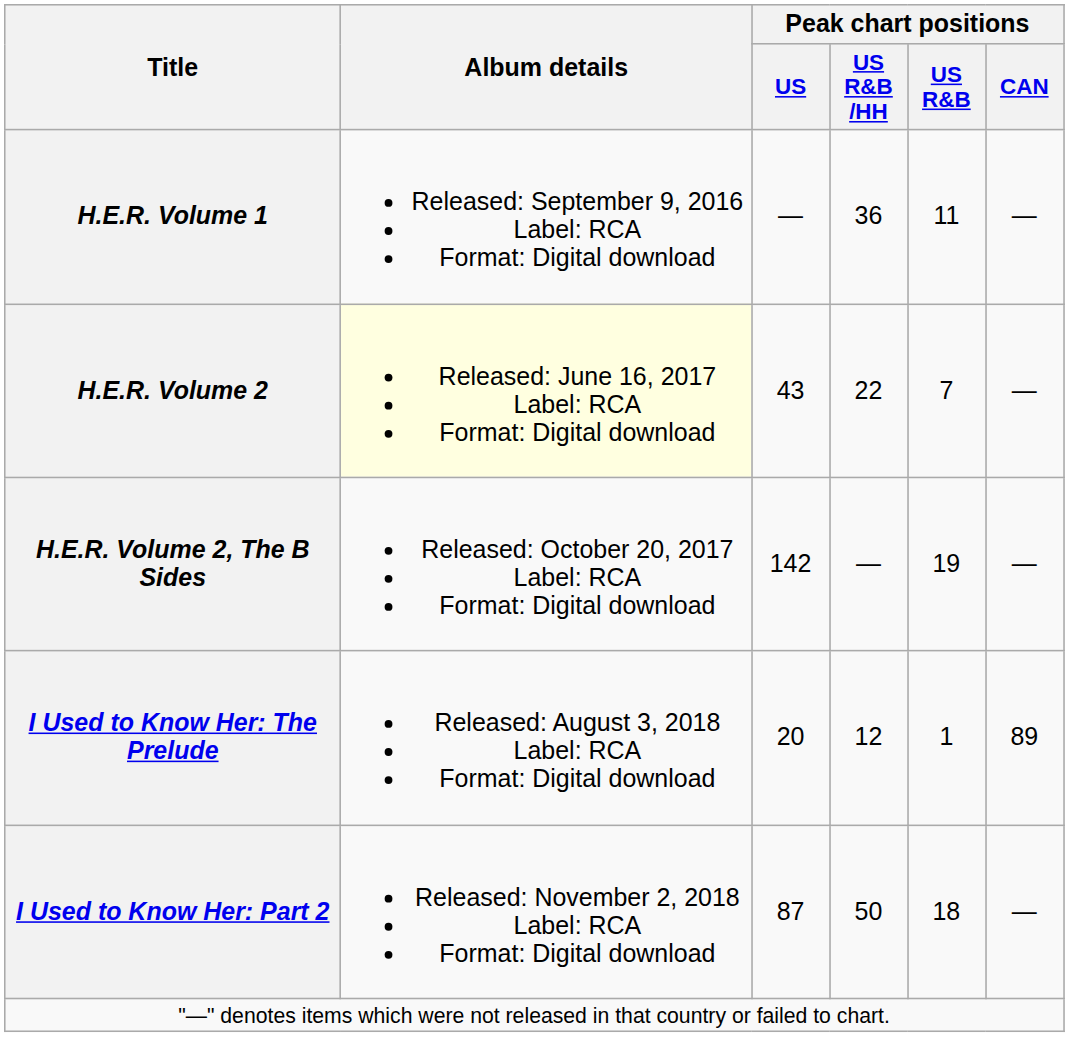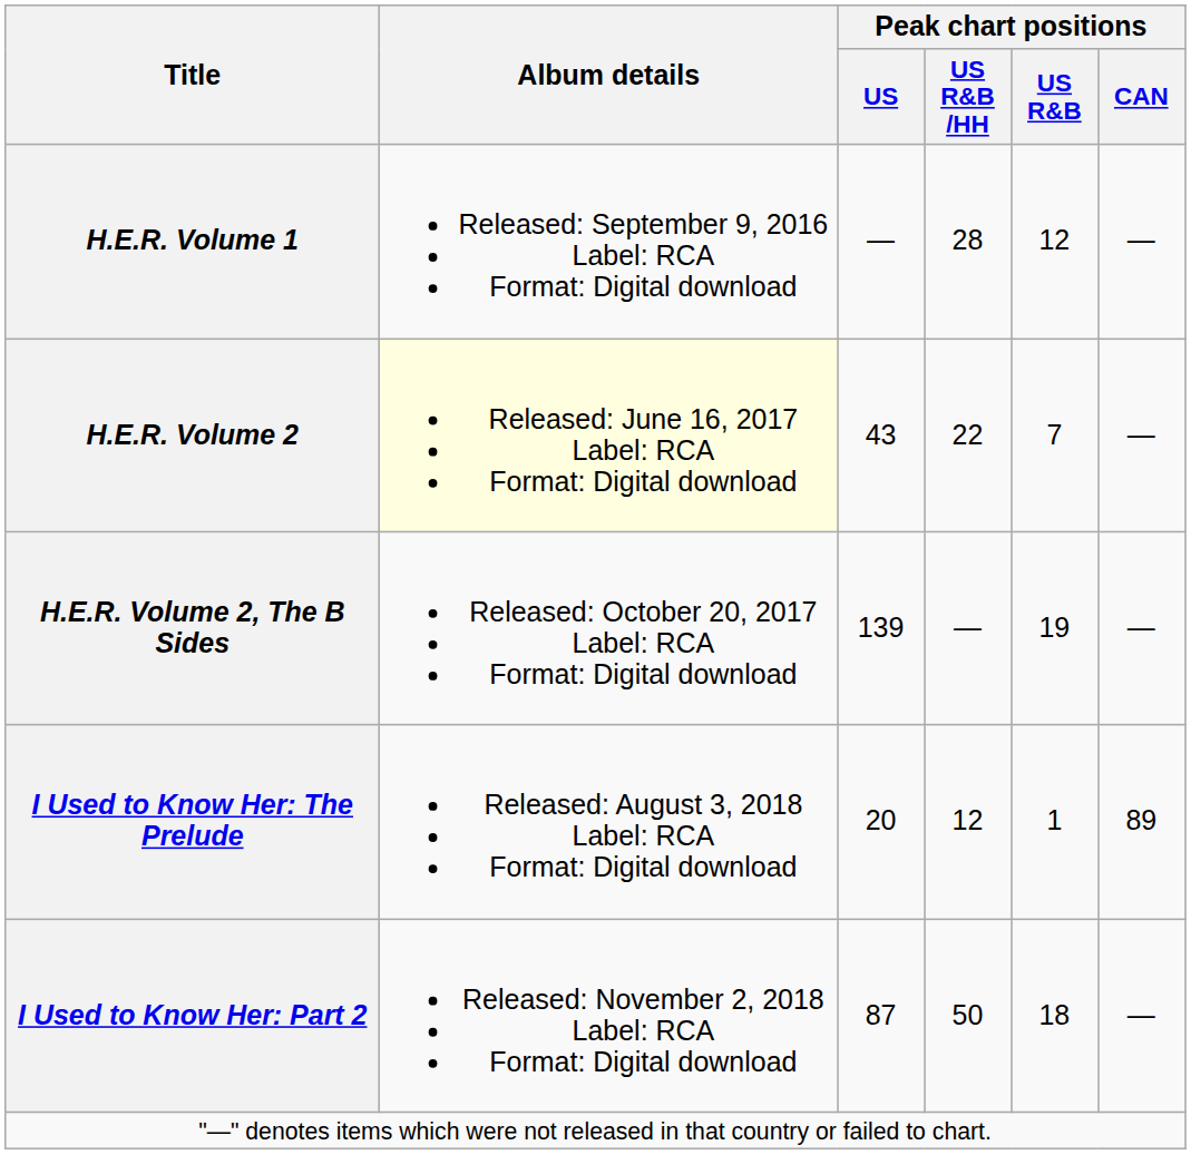 <table class="wikitable plainrowheaders" style="text-align:center;">
 <tr>
 <th scope="col" rowspan="2" style="width:13em;">Title</th>
 <th scope="col" rowspan="2" style="width:16em;">Album details</th>
 <th scope="col" colspan="4">Peak chart positions</th>
 </tr>
 <tr>
 <th scope="col" style="width:3em;font-size:90%;"><a href='#'>US</a><br></th>
 <th scope="col" style="width:3em;font-size:90%;"><a href='#'>US<br>R&B<br>/HH</a><br></th>
 <th scope="col" style="width:3em;font-size:90%;"><a href='#'>US<br>R&B</a><br></th>
 <th scope="col" style="width:3em;font-size:90%;"><a href='#'>CAN</a><br></th>
 </tr>
 <tr>
 <th scope="row"><em>H.E.R. Volume 1</em></th>
 <td><br><ul><li>Released: September 9, 2016</li><li>Label: RCA</li><li>Format: Digital download</li></ul></td>
 <td>—</td>
-<td>36</td>
-<td>11</td>
+<td>28</td>
+<td>12</td>
 <td>—</td>
 </tr>
 <tr>
 <th scope="row"><em>H.E.R. Volume 2</em></th>
 <td style="background: lightyellow;"><br><ul><li>Released: June 16, 2017</li><li>Label: RCA</li><li>Format: Digital download</li></ul></td>
 <td>43</td>
 <td>22</td>
 <td>7</td>
 <td>—</td>
 </tr>
 <tr>
 <th scope="row"><em>H.E.R. Volume 2, The B Sides</em></th>
 <td><br><ul><li>Released: October 20, 2017</li><li>Label: RCA</li><li>Format: Digital download</li></ul></td>
-<td>142</td>
+<td>139</td>
 <td>—</td>
 <td>19</td>
 <td>—</td>
 </tr>
 <tr>
 <th scope="row"><em><a href='#'>I Used to Know Her: The Prelude</a></em></th>
 <td><br><ul><li>Released: August 3, 2018</li><li>Label: RCA</li><li>Format: Digital download</li></ul></td>
 <td>20</td>
 <td>12</td>
 <td>1</td>
 <td>89</td>
 </tr>
 <tr>
 <th scope="row"><em><a href='#'>I Used to Know Her: Part 2</a></em></th>
 <td><br><ul><li>Released: November 2, 2018</li><li>Label: RCA</li><li>Format: Digital download</li></ul></td>
 <td>87</td>
 <td>50</td>
 <td>18</td>
 <td>—</td>
 </tr>
 <tr>
 <td colspan="10" style="font-size:85%;">"—" denotes items which were not released in that country or failed to chart.</td>
 </tr>
 </table>
